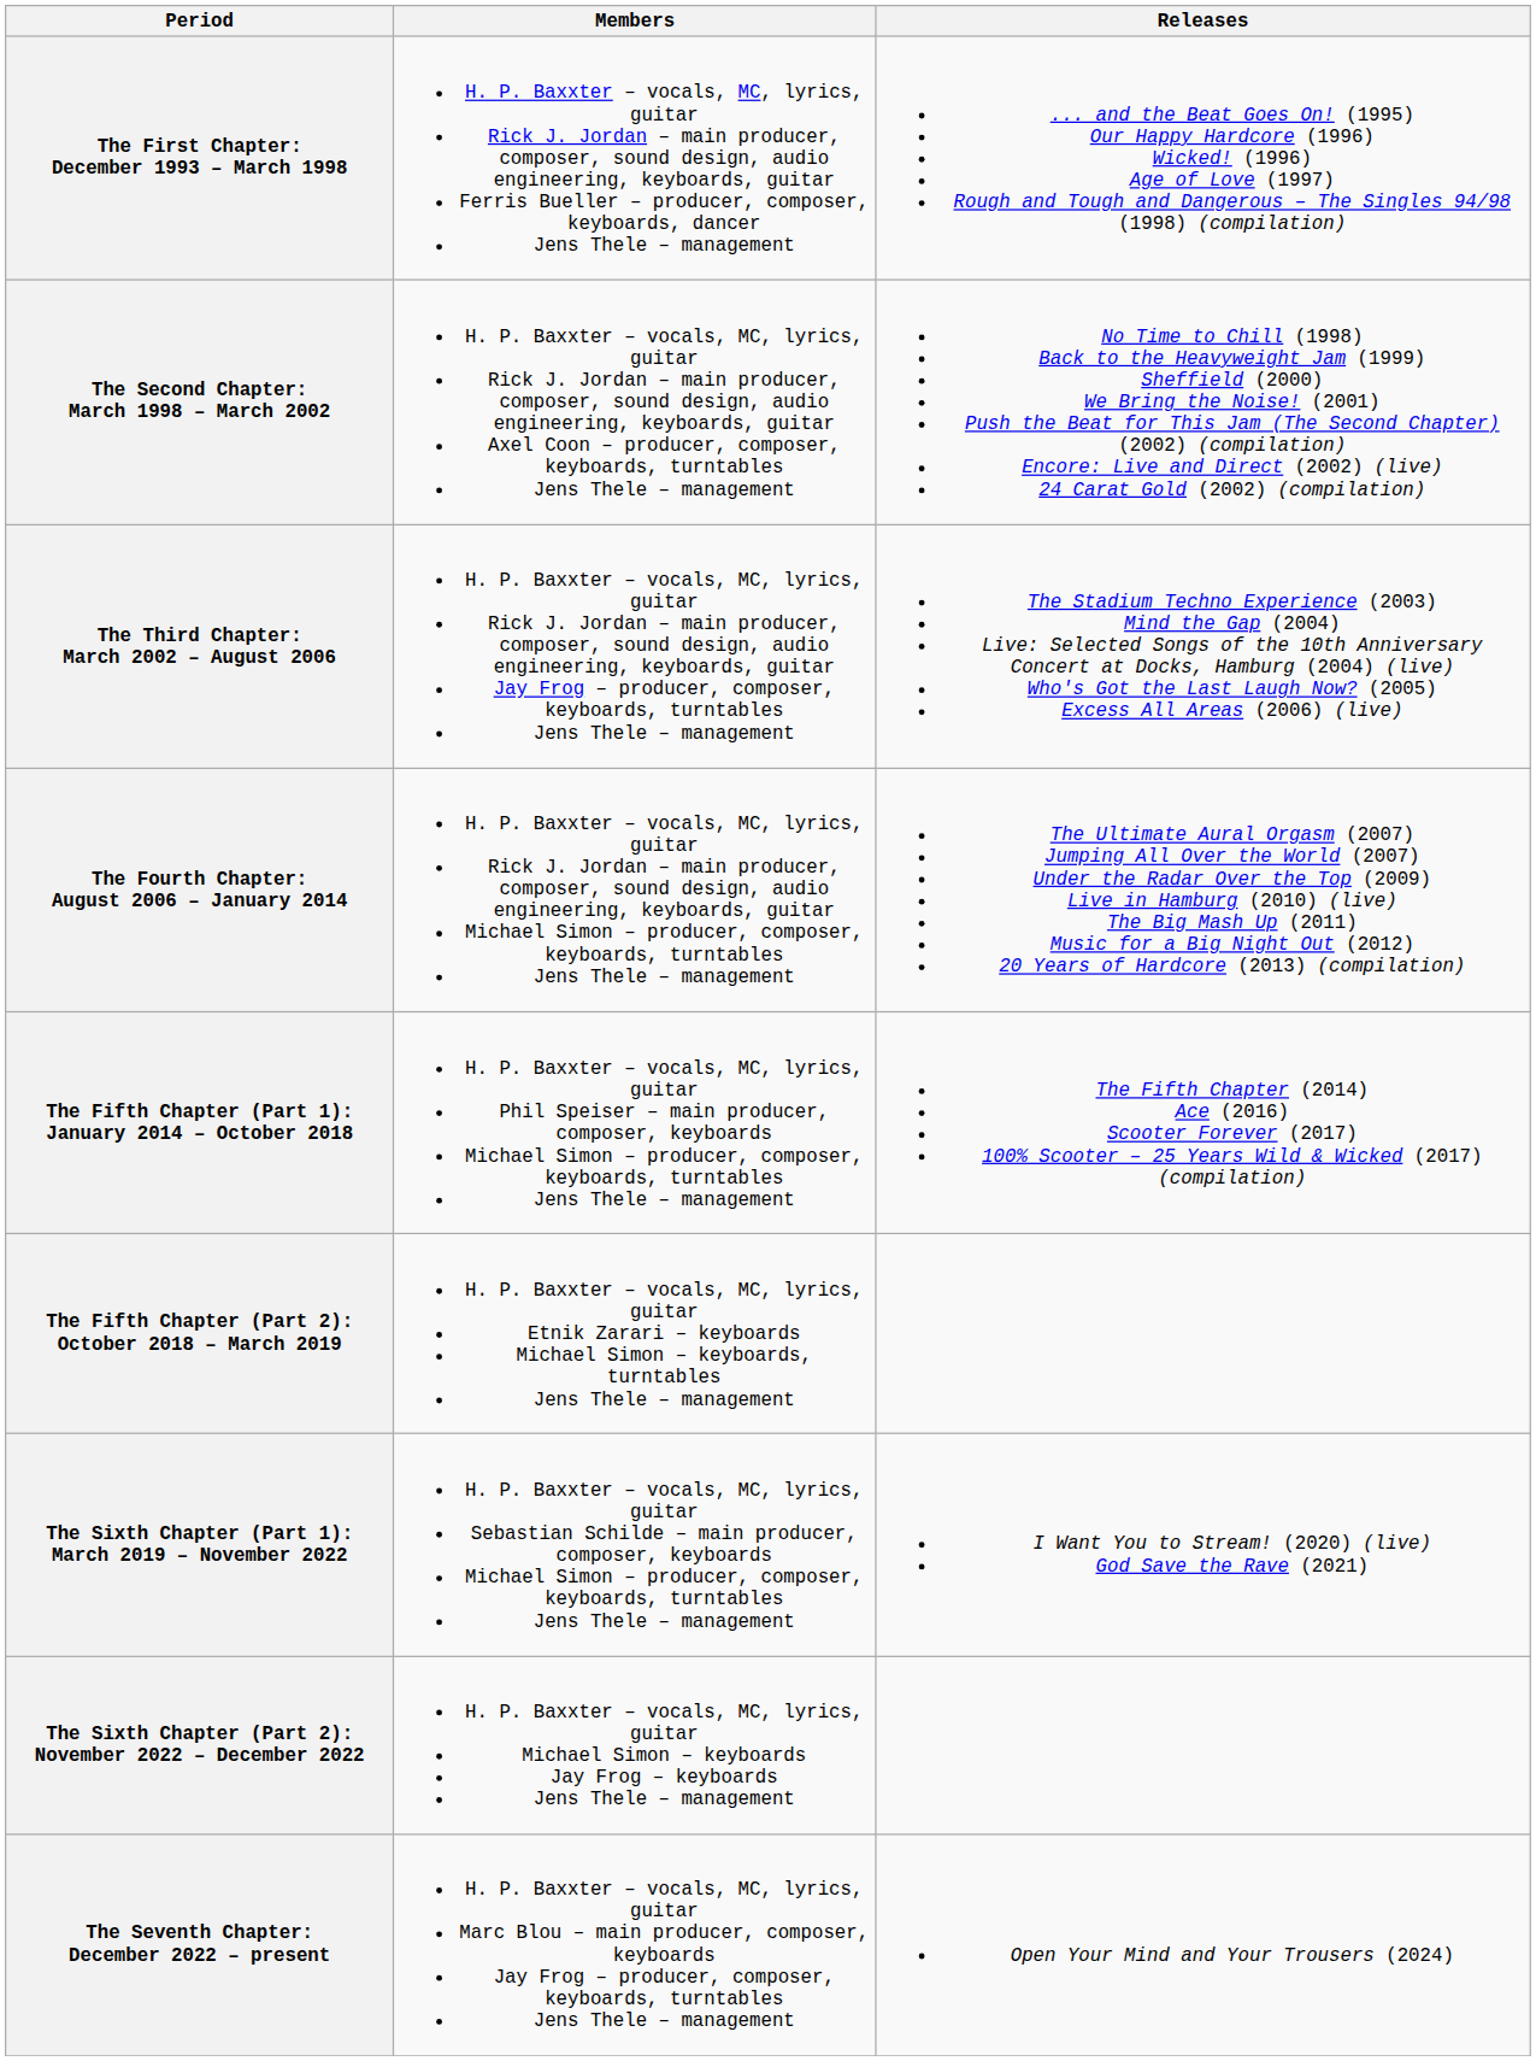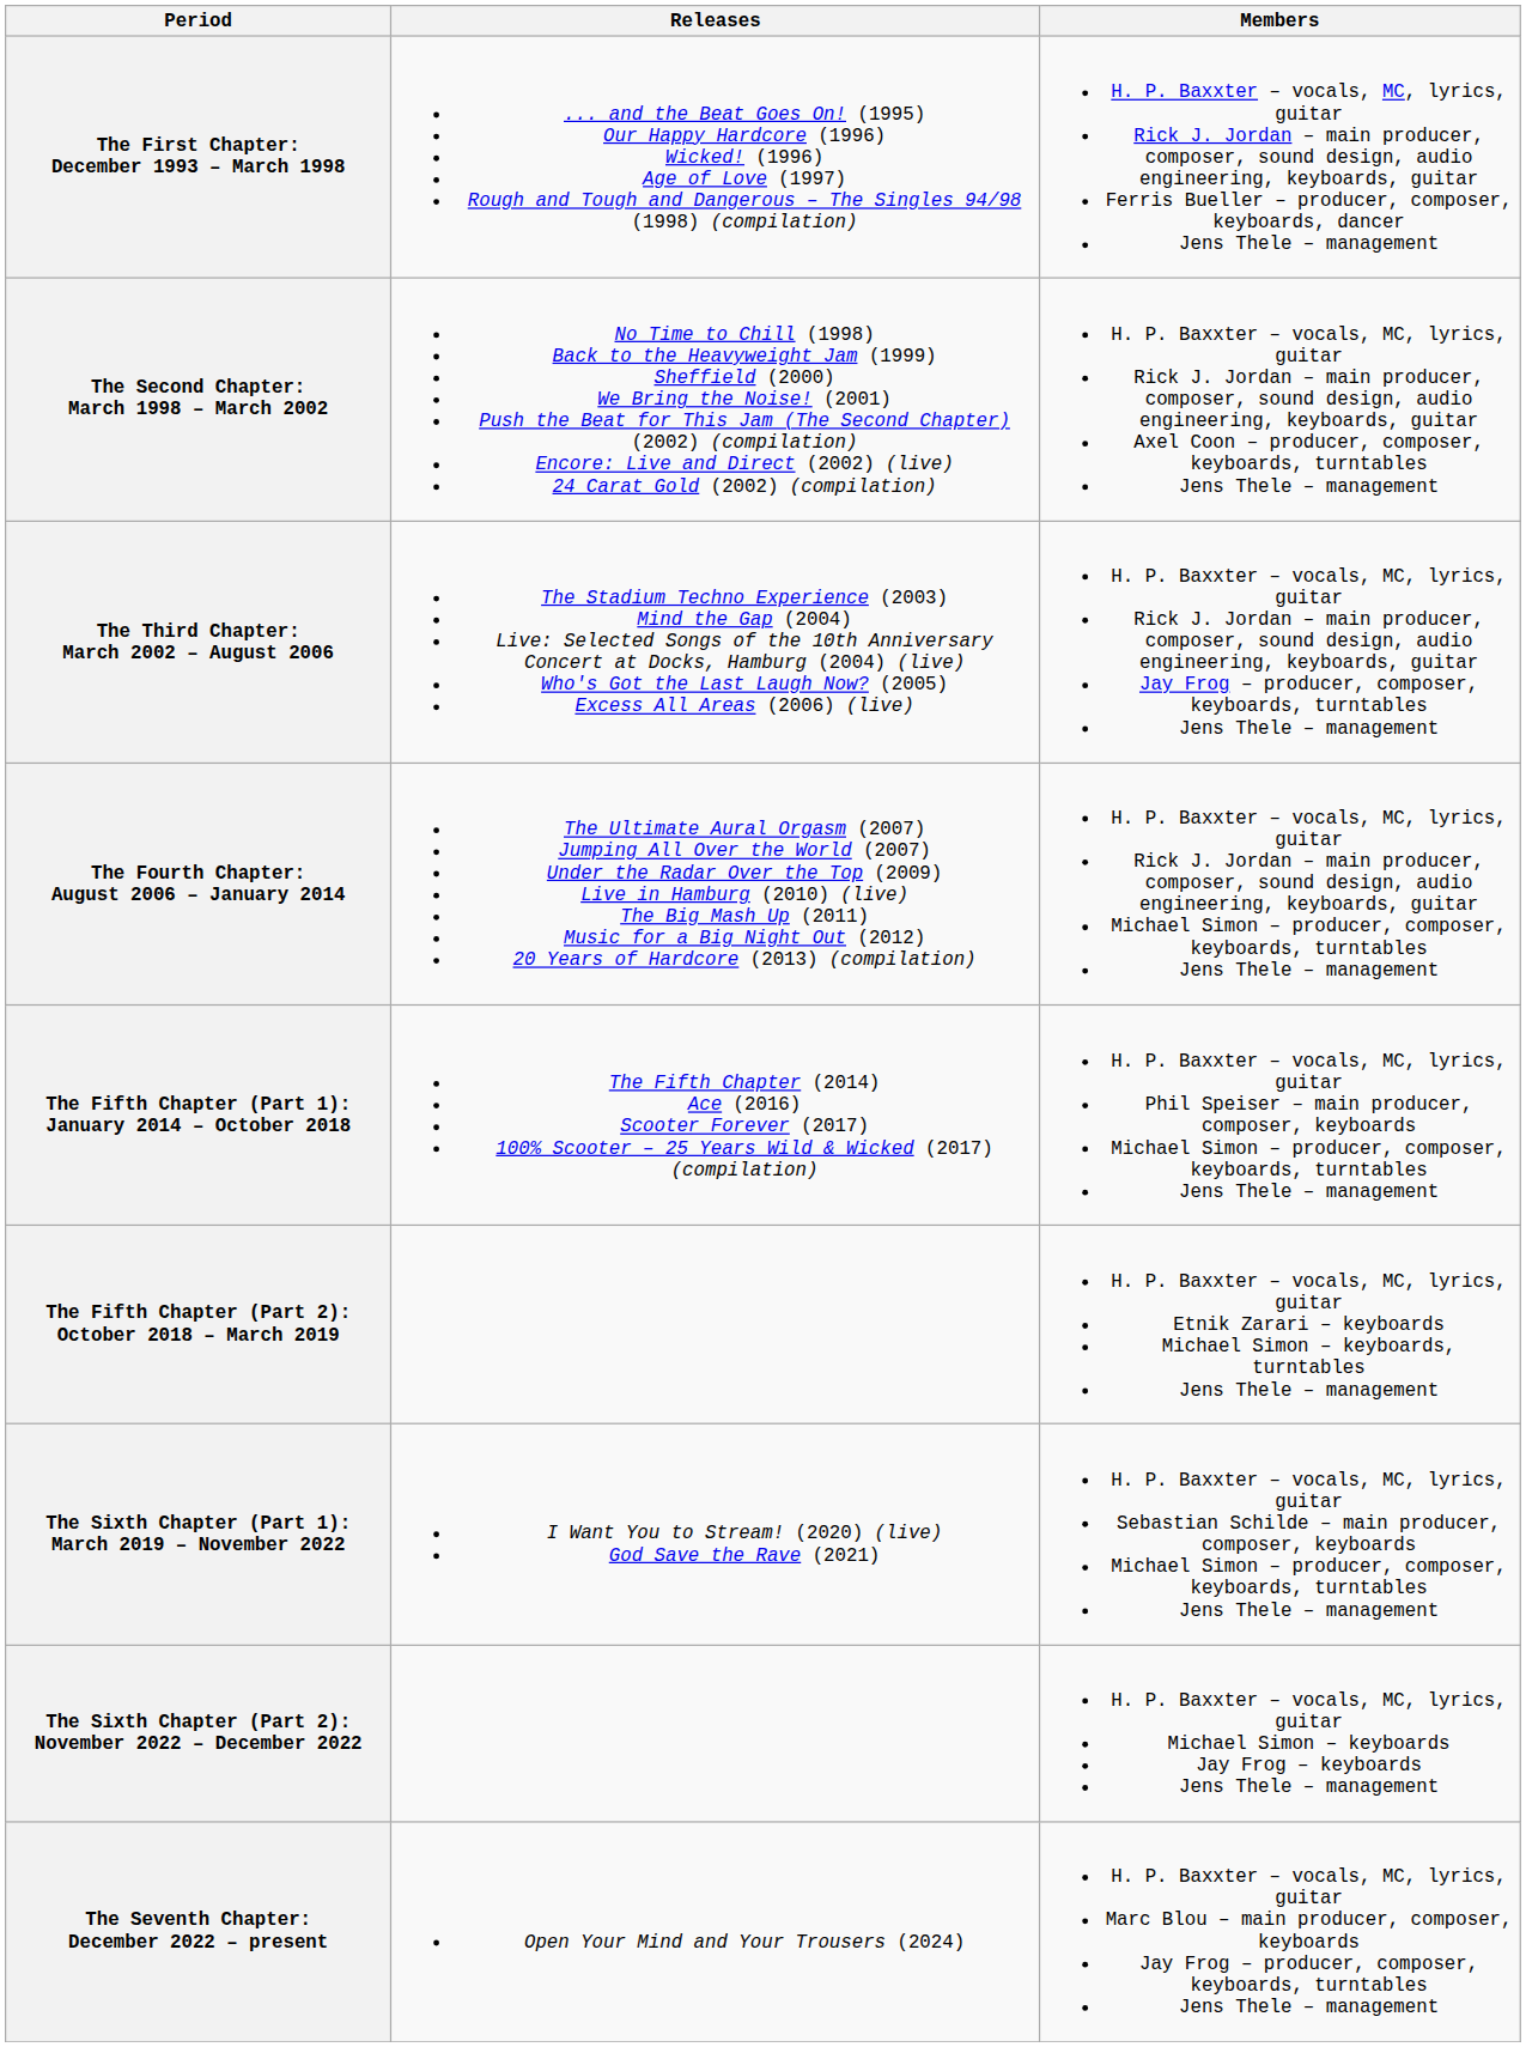 <table class="wikitable plainrowheaders" style="text-align:center;">
 <tr>
 <th scope="col" style="width:20em;">Period</th>
+<th scope="col" style="width:34em;">Releases</th>
 <th scope="col" style="width:25em;">Members</th>
-<th scope="col" style="width:34em;">Releases</th>
 </tr>
 <tr>
 <th scope="col">The First Chapter:<br>December 1993 – March 1998</th>
+<td><br><ul><li><em><a href='#'>... and the Beat Goes On!</a></em> (1995)</li><li><em><a href='#'>Our Happy Hardcore</a></em> (1996)</li><li><em><a href='#'>Wicked!</a></em> (1996)</li><li><em><a href='#'>Age of Love</a></em> (1997)</li><li><em><a href='#'>Rough and Tough and Dangerous – The Singles 94/98</a></em> (1998) <em>(compilation)</em></li></ul></td>
 <td><br><ul><li><a href='#'>H. P. Baxxter</a> – vocals, <a href='#'>MC</a>, lyrics, guitar</li><li><a href='#'>Rick J. Jordan</a> – main producer, composer, sound design, audio engineering, keyboards, guitar</li><li>Ferris Bueller – producer, composer, keyboards, dancer</li><li>Jens Thele – management</li></ul></td>
-<td><br><ul><li><em><a href='#'>... and the Beat Goes On!</a></em> (1995)</li><li><em><a href='#'>Our Happy Hardcore</a></em> (1996)</li><li><em><a href='#'>Wicked!</a></em> (1996)</li><li><em><a href='#'>Age of Love</a></em> (1997)</li><li><em><a href='#'>Rough and Tough and Dangerous – The Singles 94/98</a></em> (1998) <em>(compilation)</em></li></ul></td>
 </tr>
 <tr>
 <th scope="col">The Second Chapter:<br>March 1998 – March 2002</th>
+<td><br><ul><li><em><a href='#'>No Time to Chill</a></em> (1998)</li><li><em><a href='#'>Back to the Heavyweight Jam</a></em> (1999)</li><li><em><a href='#'>Sheffield</a></em> (2000)</li><li><em><a href='#'>We Bring the Noise!</a></em> (2001)</li><li><em><a href='#'>Push the Beat for This Jam (The Second Chapter)</a></em> (2002) <em>(compilation)</em></li><li><em><a href='#'>Encore: Live and Direct</a></em> (2002) <em>(live)</em></li><li><em><a href='#'>24 Carat Gold</a></em> (2002) <em>(compilation)</em></li></ul></td>
 <td><br><ul><li>H. P. Baxxter – vocals, MC, lyrics, guitar</li><li>Rick J. Jordan – main producer, composer, sound design, audio engineering, keyboards, guitar</li><li>Axel Coon – producer, composer, keyboards, turntables</li><li>Jens Thele – management</li></ul></td>
-<td><br><ul><li><em><a href='#'>No Time to Chill</a></em> (1998)</li><li><em><a href='#'>Back to the Heavyweight Jam</a></em> (1999)</li><li><em><a href='#'>Sheffield</a></em> (2000)</li><li><em><a href='#'>We Bring the Noise!</a></em> (2001)</li><li><em><a href='#'>Push the Beat for This Jam (The Second Chapter)</a></em> (2002) <em>(compilation)</em></li><li><em><a href='#'>Encore: Live and Direct</a></em> (2002) <em>(live)</em></li><li><em><a href='#'>24 Carat Gold</a></em> (2002) <em>(compilation)</em></li></ul></td>
 </tr>
 <tr>
 <th scope="col">The Third Chapter:<br>March 2002 – August 2006</th>
+<td><br><ul><li><em><a href='#'>The Stadium Techno Experience</a></em> (2003)</li><li><em><a href='#'>Mind the Gap</a></em> (2004)</li><li><em>Live: Selected Songs of the 10th Anniversary Concert at Docks, Hamburg</em> (2004) <em>(live)</em></li><li><em><a href='#'>Who's Got the Last Laugh Now?</a></em> (2005)</li><li><em><a href='#'>Excess All Areas</a></em> (2006) <em>(live)</em></li></ul></td>
 <td><br><ul><li>H. P. Baxxter – vocals, MC, lyrics, guitar</li><li>Rick J. Jordan – main producer, composer, sound design, audio engineering, keyboards, guitar</li><li><a href='#'>Jay Frog</a> – producer, composer, keyboards, turntables</li><li>Jens Thele – management</li></ul></td>
-<td><br><ul><li><em><a href='#'>The Stadium Techno Experience</a></em> (2003)</li><li><em><a href='#'>Mind the Gap</a></em> (2004)</li><li><em>Live: Selected Songs of the 10th Anniversary Concert at Docks, Hamburg</em> (2004) <em>(live)</em></li><li><em><a href='#'>Who's Got the Last Laugh Now?</a></em> (2005)</li><li><em><a href='#'>Excess All Areas</a></em> (2006) <em>(live)</em></li></ul></td>
 </tr>
 <tr>
 <th scope="col">The Fourth Chapter:<br>August 2006 – January 2014</th>
+<td><br><ul><li><em><a href='#'>The Ultimate Aural Orgasm</a></em> (2007)</li><li><em><a href='#'>Jumping All Over the World</a></em> (2007)</li><li><em><a href='#'>Under the Radar Over the Top</a></em> (2009)</li><li><em><a href='#'>Live in Hamburg</a></em> (2010) <em>(live)</em></li><li><em><a href='#'>The Big Mash Up</a></em> (2011)</li><li><em><a href='#'>Music for a Big Night Out</a></em> (2012)</li><li><em><a href='#'>20 Years of Hardcore</a></em> (2013) <em>(compilation)</em></li></ul></td>
 <td><br><ul><li>H. P. Baxxter – vocals, MC, lyrics, guitar</li><li>Rick J. Jordan – main producer, composer, sound design, audio engineering, keyboards, guitar</li><li>Michael Simon – producer, composer, keyboards, turntables</li><li>Jens Thele – management</li></ul></td>
-<td><br><ul><li><em><a href='#'>The Ultimate Aural Orgasm</a></em> (2007)</li><li><em><a href='#'>Jumping All Over the World</a></em> (2007)</li><li><em><a href='#'>Under the Radar Over the Top</a></em> (2009)</li><li><em><a href='#'>Live in Hamburg</a></em> (2010) <em>(live)</em></li><li><em><a href='#'>The Big Mash Up</a></em> (2011)</li><li><em><a href='#'>Music for a Big Night Out</a></em> (2012)</li><li><em><a href='#'>20 Years of Hardcore</a></em> (2013) <em>(compilation)</em></li></ul></td>
 </tr>
 <tr>
 <th scope="col">The Fifth Chapter (Part 1):<br>January 2014 – October 2018</th>
+<td><br><ul><li><em><a href='#'>The Fifth Chapter</a></em> (2014)</li><li><em><a href='#'>Ace</a></em> (2016)</li><li><em><a href='#'>Scooter Forever</a></em> (2017)</li><li><em><a href='#'>100% Scooter – 25 Years Wild & Wicked</a></em> (2017) <em>(compilation)</em></li></ul></td>
 <td><br><ul><li>H. P. Baxxter – vocals, MC, lyrics, guitar</li><li>Phil Speiser – main producer, composer, keyboards</li><li>Michael Simon – producer, composer, keyboards, turntables</li><li>Jens Thele – management</li></ul></td>
-<td><br><ul><li><em><a href='#'>The Fifth Chapter</a></em> (2014)</li><li><em><a href='#'>Ace</a></em> (2016)</li><li><em><a href='#'>Scooter Forever</a></em> (2017)</li><li><em><a href='#'>100% Scooter – 25 Years Wild & Wicked</a></em> (2017) <em>(compilation)</em></li></ul></td>
 </tr>
 <tr>
 <th scope="col">The Fifth Chapter (Part 2):<br>October 2018 – March 2019</th>
+<td></td>
 <td><br><ul><li>H. P. Baxxter – vocals, MC, lyrics, guitar</li><li>Etnik Zarari – keyboards</li><li>Michael Simon – keyboards, turntables</li><li>Jens Thele – management</li></ul></td>
-<td></td>
 </tr>
 <tr>
 <th scope="col">The Sixth Chapter (Part 1):<br>March 2019 – November 2022</th>
+<td><br><ul><li><em>I Want You to Stream!</em> (2020) <em>(live)</em></li><li><em><a href='#'>God Save the Rave</a></em> (2021)</li></ul></td>
 <td><br><ul><li>H. P. Baxxter – vocals, MC, lyrics, guitar</li><li>Sebastian Schilde – main producer, composer, keyboards</li><li>Michael Simon – producer, composer, keyboards, turntables</li><li>Jens Thele – management</li></ul></td>
-<td><br><ul><li><em>I Want You to Stream!</em> (2020) <em>(live)</em></li><li><em><a href='#'>God Save the Rave</a></em> (2021)</li></ul></td>
 </tr>
 <tr>
 <th scope="col">The Sixth Chapter (Part 2):<br>November 2022 – December 2022</th>
+<td></td>
 <td><br><ul><li>H. P. Baxxter – vocals, MC, lyrics, guitar</li><li>Michael Simon – keyboards</li><li>Jay Frog – keyboards</li><li>Jens Thele – management</li></ul></td>
-<td></td>
 </tr>
 <tr>
 <th scope="col">The Seventh Chapter:<br>December 2022 – present</th>
+<td><br><ul><li><em>Open Your Mind and Your Trousers</em> (2024)</li></ul></td>
 <td><br><ul><li>H. P. Baxxter – vocals, MC, lyrics, guitar</li><li>Marc Blou – main producer, composer, keyboards</li><li>Jay Frog – producer, composer, keyboards, turntables</li><li>Jens Thele – management</li></ul></td>
-<td><br><ul><li><em>Open Your Mind and Your Trousers</em> (2024)</li></ul></td>
 </tr>
 </table>
